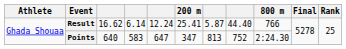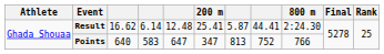 <table class="wikitable" style="font-size:90%">
 <tr>
 <th>Athlete</th>
 <th>Event</th>
 <th></th>
 <th></th>
 <th></th>
 <th>200 m</th>
 <th></th>
 <th></th>
 <th>800 m</th>
 <th>Final</th>
 <th>Rank</th>
 </tr>
 <tr align=center>
 <td align=left rowspan=2><a href='#'>Ghada Shouaa</a></td>
 <th style="font-size:95%">Result</th>
 <td>16.62</td>
 <td>6.14</td>
-<td>12.24</td>
+<td>12.48</td>
 <td>25.41</td>
 <td>5.87</td>
-<td>44.40</td>
-<td>766</td>
+<td>44.41</td>
+<td>2:24.30</td>
 <td rowspan=2>5278</td>
 <td rowspan=2>25</td>
 </tr>
 <tr align=center>
 <th style="font-size:95%">Points</th>
 <td>640</td>
 <td>583</td>
 <td>647</td>
 <td>347</td>
 <td>813</td>
 <td>752</td>
-<td>2:24.30</td>
+<td>766</td>
 </tr>
 </table>
